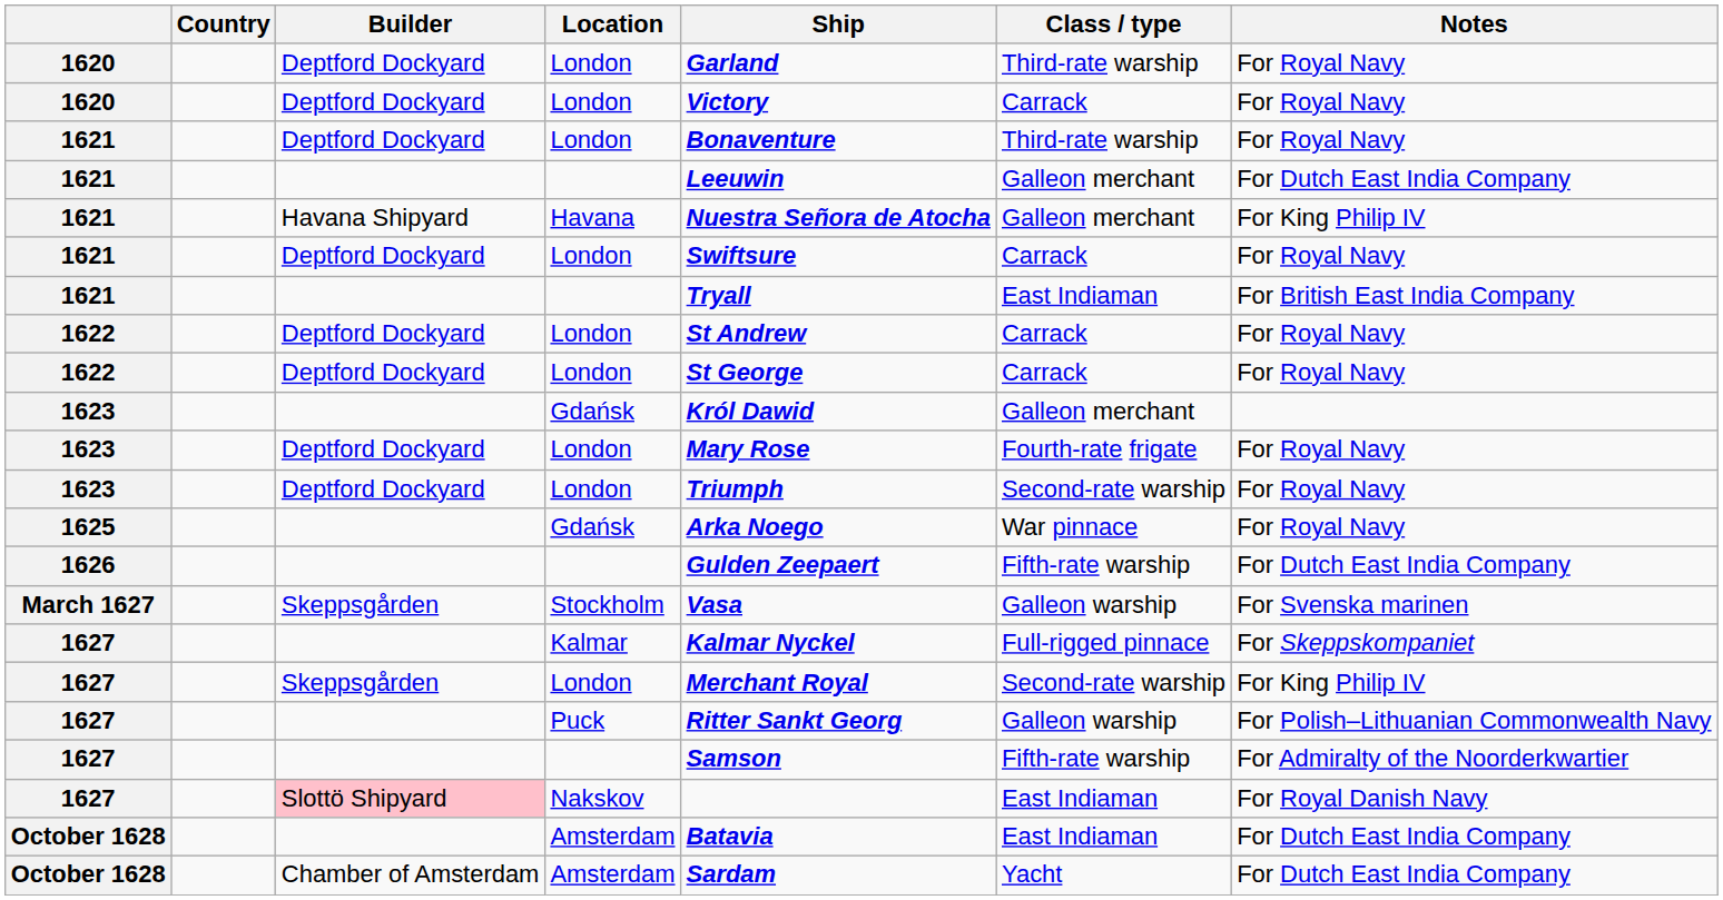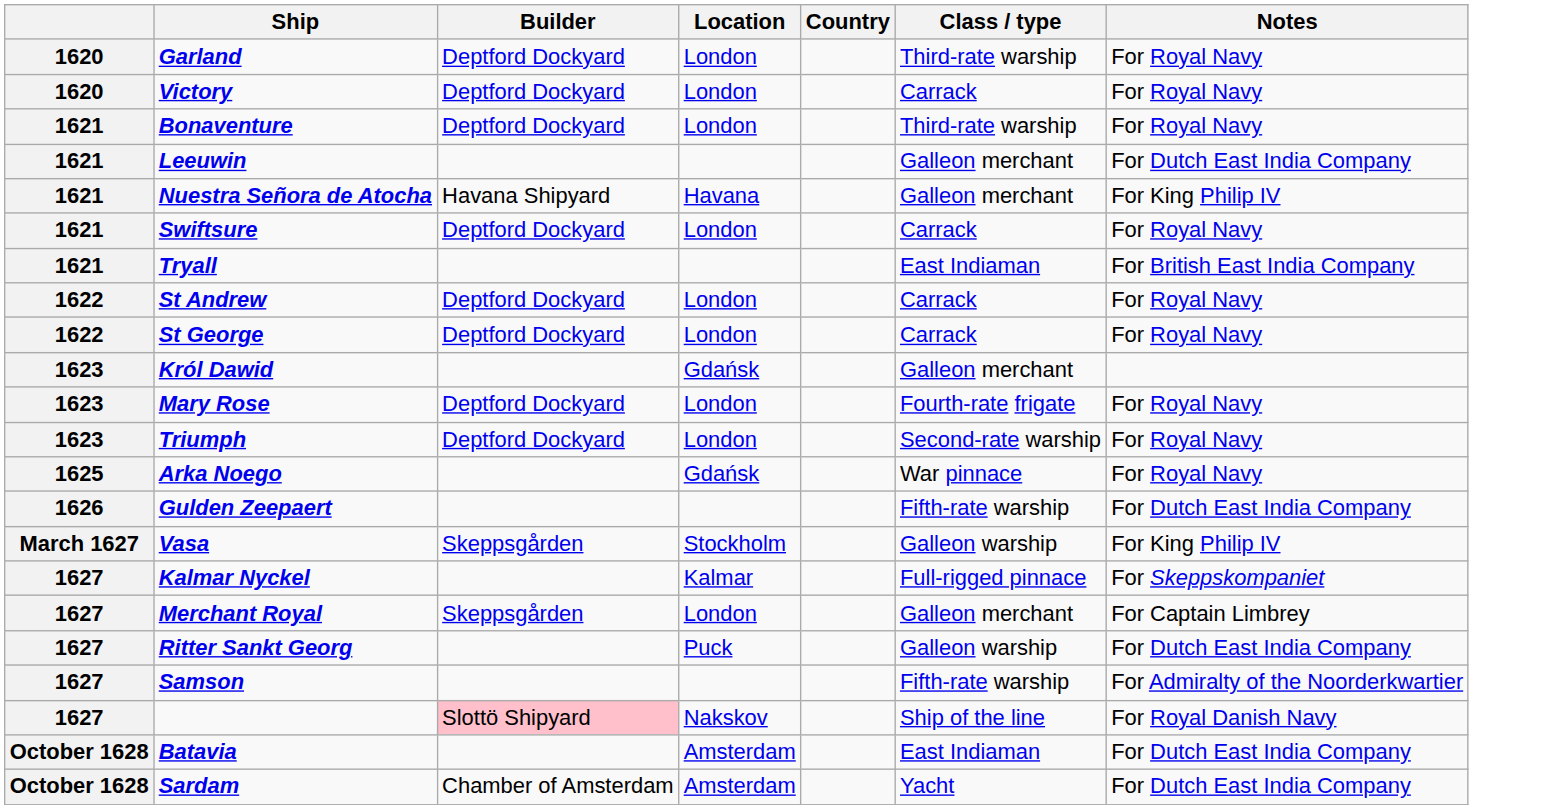 <table class="wikitable sortable">
 <tr>
 <th></th>
-<th>Country</th>
+<th>Ship</th>
 <th>Builder</th>
 <th>Location</th>
-<th>Ship</th>
+<th>Country</th>
 <th>Class / type</th>
 <th>Notes</th>
 </tr>
 <tr>
 <th>1620</th>
-<td></td>
+<td><strong><em><a href='#'>Garland</a></em></strong></td>
 <td><a href='#'>Deptford Dockyard</a></td>
 <td><a href='#'>London</a></td>
-<td><strong><em><a href='#'>Garland</a></em></strong></td>
+<td></td>
 <td><a href='#'>Third-rate</a> warship</td>
 <td>For <a href='#'>Royal Navy</a></td>
 </tr>
 <tr>
 <th>1620</th>
-<td></td>
+<td><strong><em><a href='#'>Victory</a></em></strong></td>
 <td><a href='#'>Deptford Dockyard</a></td>
 <td><a href='#'>London</a></td>
-<td><strong><em><a href='#'>Victory</a></em></strong></td>
+<td></td>
 <td><a href='#'>Carrack</a></td>
 <td>For <a href='#'>Royal Navy</a></td>
 </tr>
 <tr>
 <th>1621</th>
-<td></td>
+<td><strong><em><a href='#'>Bonaventure</a></em></strong></td>
 <td><a href='#'>Deptford Dockyard</a></td>
 <td><a href='#'>London</a></td>
-<td><strong><em><a href='#'>Bonaventure</a></em></strong></td>
+<td></td>
 <td><a href='#'>Third-rate</a> warship</td>
 <td>For <a href='#'>Royal Navy</a></td>
 </tr>
 <tr>
 <th>1621</th>
+<td><strong><em><a href='#'>Leeuwin</a></em></strong></td>
 <td></td>
 <td></td>
 <td></td>
-<td><strong><em><a href='#'>Leeuwin</a></em></strong></td>
 <td><a href='#'>Galleon</a> merchant</td>
 <td>For <a href='#'>Dutch East India Company</a></td>
 </tr>
 <tr>
 <th>1621</th>
-<td></td>
+<td><strong><em><a href='#'>Nuestra Señora de Atocha</a></em></strong></td>
 <td>Havana Shipyard</td>
 <td><a href='#'>Havana</a></td>
-<td><strong><em><a href='#'>Nuestra Señora de Atocha</a></em></strong></td>
+<td></td>
 <td><a href='#'>Galleon</a> merchant</td>
 <td>For King <a href='#'>Philip IV</a></td>
 </tr>
 <tr>
 <th>1621</th>
-<td></td>
+<td><strong><em><a href='#'>Swiftsure</a></em></strong></td>
 <td><a href='#'>Deptford Dockyard</a></td>
 <td><a href='#'>London</a></td>
-<td><strong><em><a href='#'>Swiftsure</a></em></strong></td>
+<td></td>
 <td><a href='#'>Carrack</a></td>
 <td>For <a href='#'>Royal Navy</a></td>
 </tr>
 <tr>
 <th>1621</th>
+<td><strong><em><a href='#'>Tryall</a></em></strong></td>
 <td></td>
 <td></td>
 <td></td>
-<td><strong><em><a href='#'>Tryall</a></em></strong></td>
 <td><a href='#'>East Indiaman</a></td>
 <td>For <a href='#'>British East India Company</a></td>
 </tr>
 <tr>
 <th>1622</th>
-<td></td>
+<td><strong><em><a href='#'>St Andrew</a></em></strong></td>
 <td><a href='#'>Deptford Dockyard</a></td>
 <td><a href='#'>London</a></td>
-<td><strong><em><a href='#'>St Andrew</a></em></strong></td>
+<td></td>
 <td><a href='#'>Carrack</a></td>
 <td>For <a href='#'>Royal Navy</a></td>
 </tr>
 <tr>
 <th>1622</th>
-<td></td>
+<td><strong><em><a href='#'>St George</a></em></strong></td>
 <td><a href='#'>Deptford Dockyard</a></td>
 <td><a href='#'>London</a></td>
-<td><strong><em><a href='#'>St George</a></em></strong></td>
+<td></td>
 <td><a href='#'>Carrack</a></td>
 <td>For <a href='#'>Royal Navy</a></td>
 </tr>
 <tr>
 <th>1623</th>
-<td></td>
+<td><strong><em><a href='#'>Król Dawid</a></em></strong></td>
 <td></td>
 <td><a href='#'>Gdańsk</a></td>
-<td><strong><em><a href='#'>Król Dawid</a></em></strong></td>
+<td></td>
 <td><a href='#'>Galleon</a> merchant</td>
 <td></td>
 </tr>
 <tr>
 <th>1623</th>
-<td></td>
+<td><strong><em><a href='#'>Mary Rose</a></em></strong></td>
 <td><a href='#'>Deptford Dockyard</a></td>
 <td><a href='#'>London</a></td>
-<td><strong><em><a href='#'>Mary Rose</a></em></strong></td>
+<td></td>
 <td><a href='#'>Fourth-rate</a> <a href='#'>frigate</a></td>
 <td>For <a href='#'>Royal Navy</a></td>
 </tr>
 <tr>
 <th>1623</th>
-<td></td>
+<td><strong><em><a href='#'>Triumph</a></em></strong></td>
 <td><a href='#'>Deptford Dockyard</a></td>
 <td><a href='#'>London</a></td>
-<td><strong><em><a href='#'>Triumph</a></em></strong></td>
+<td></td>
 <td><a href='#'>Second-rate</a> warship</td>
 <td>For <a href='#'>Royal Navy</a></td>
 </tr>
 <tr>
 <th>1625</th>
-<td></td>
+<td><strong><em><a href='#'>Arka Noego</a></em></strong></td>
 <td></td>
 <td><a href='#'>Gdańsk</a></td>
-<td><strong><em><a href='#'>Arka Noego</a></em></strong></td>
+<td></td>
 <td>War <a href='#'>pinnace</a></td>
 <td>For <a href='#'>Royal Navy</a></td>
 </tr>
 <tr>
 <th>1626</th>
+<td><strong><em><a href='#'>Gulden Zeepaert</a></em></strong></td>
 <td></td>
 <td></td>
 <td></td>
-<td><strong><em><a href='#'>Gulden Zeepaert</a></em></strong></td>
 <td><a href='#'>Fifth-rate</a> warship</td>
 <td>For <a href='#'>Dutch East India Company</a></td>
 </tr>
 <tr ---->
 <th>March 1627</th>
-<td></td>
+<td><strong><em><a href='#'>Vasa</a></em></strong></td>
 <td><a href='#'>Skeppsgården</a></td>
 <td><a href='#'>Stockholm</a></td>
-<td><strong><em><a href='#'>Vasa</a></em></strong></td>
+<td></td>
 <td><a href='#'>Galleon</a> warship</td>
-<td>For <a href='#'>Svenska marinen</a></td>
+<td>For King <a href='#'>Philip IV</a></td>
 </tr>
 <tr>
 <th>1627</th>
-<td></td>
+<td><strong><em><a href='#'>Kalmar Nyckel</a></em></strong></td>
 <td></td>
 <td><a href='#'>Kalmar</a></td>
-<td><strong><em><a href='#'>Kalmar Nyckel</a></em></strong></td>
+<td></td>
 <td><a href='#'>Full-rigged pinnace</a></td>
 <td>For <em><a href='#'>Skeppskompaniet</a></em></td>
 </tr>
 <tr>
 <th>1627</th>
-<td></td>
+<td><strong><em><a href='#'>Merchant Royal</a></em></strong></td>
 <td><a href='#'>Skeppsgården</a></td>
 <td><a href='#'>London</a></td>
-<td><strong><em><a href='#'>Merchant Royal</a></em></strong></td>
-<td><a href='#'>Second-rate</a> warship</td>
-<td>For King <a href='#'>Philip IV</a></td>
+<td></td>
+<td><a href='#'>Galleon</a> merchant</td>
+<td>For Captain Limbrey</td>
 </tr>
 <tr>
 <th>1627</th>
-<td></td>
+<td><strong><em><a href='#'>Ritter Sankt Georg</a></em></strong></td>
 <td></td>
 <td><a href='#'>Puck</a></td>
-<td><strong><em><a href='#'>Ritter Sankt Georg</a></em></strong></td>
+<td></td>
 <td><a href='#'>Galleon</a> warship</td>
-<td>For <a href='#'>Polish–Lithuanian Commonwealth Navy</a></td>
+<td>For <a href='#'>Dutch East India Company</a></td>
 </tr>
 <tr>
 <th>1627</th>
+<td><strong><em><a href='#'>Samson</a></em></strong></td>
 <td></td>
 <td></td>
 <td></td>
-<td><strong><em><a href='#'>Samson</a></em></strong></td>
 <td><a href='#'>Fifth-rate</a> warship</td>
 <td>For <a href='#'>Admiralty of the Noorderkwartier</a></td>
 </tr>
 <tr>
 <th>1627</th>
-<td></td>
+<td><strong></strong></td>
 <td style="background: pink;">Slottö Shipyard</td>
 <td><a href='#'>Nakskov</a></td>
-<td><strong></strong></td>
-<td><a href='#'>East Indiaman</a></td>
+<td></td>
+<td><a href='#'>Ship of the line</a></td>
 <td>For <a href='#'>Royal Danish Navy</a></td>
 </tr>
 <tr>
 <th>October 1628</th>
-<td></td>
+<td><strong><em><a href='#'>Batavia</a></em></strong></td>
 <td></td>
 <td><a href='#'>Amsterdam</a></td>
-<td><strong><em><a href='#'>Batavia</a></em></strong></td>
+<td></td>
 <td><a href='#'>East Indiaman</a></td>
 <td>For <a href='#'>Dutch East India Company</a></td>
 </tr>
 <tr>
 <th>October 1628</th>
-<td></td>
+<td><strong><em><a href='#'>Sardam</a></em></strong></td>
 <td>Chamber of Amsterdam</td>
 <td><a href='#'>Amsterdam</a></td>
-<td><strong><em><a href='#'>Sardam</a></em></strong></td>
+<td></td>
 <td><a href='#'>Yacht</a></td>
 <td>For <a href='#'>Dutch East India Company</a></td>
 </tr>
 </table>
